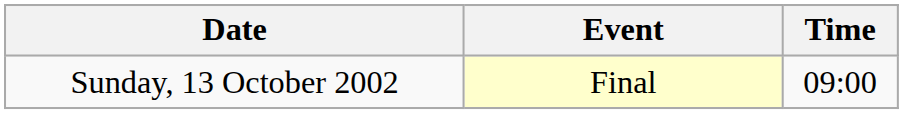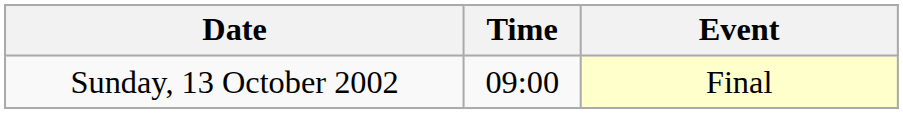 <table class = "wikitable" style="text-align:center;">
 <tr>
 <th width=220>Date</th>
+<th width=50>Time</th>
 <th width=150>Event</th>
-<th width=50>Time</th>
 </tr>
 <tr>
 <td>Sunday, 13 October 2002</td>
+<td>09:00</td>
 <td bgcolor=ffffcc>Final</td>
-<td>09:00</td>
 </tr>
 </table>
